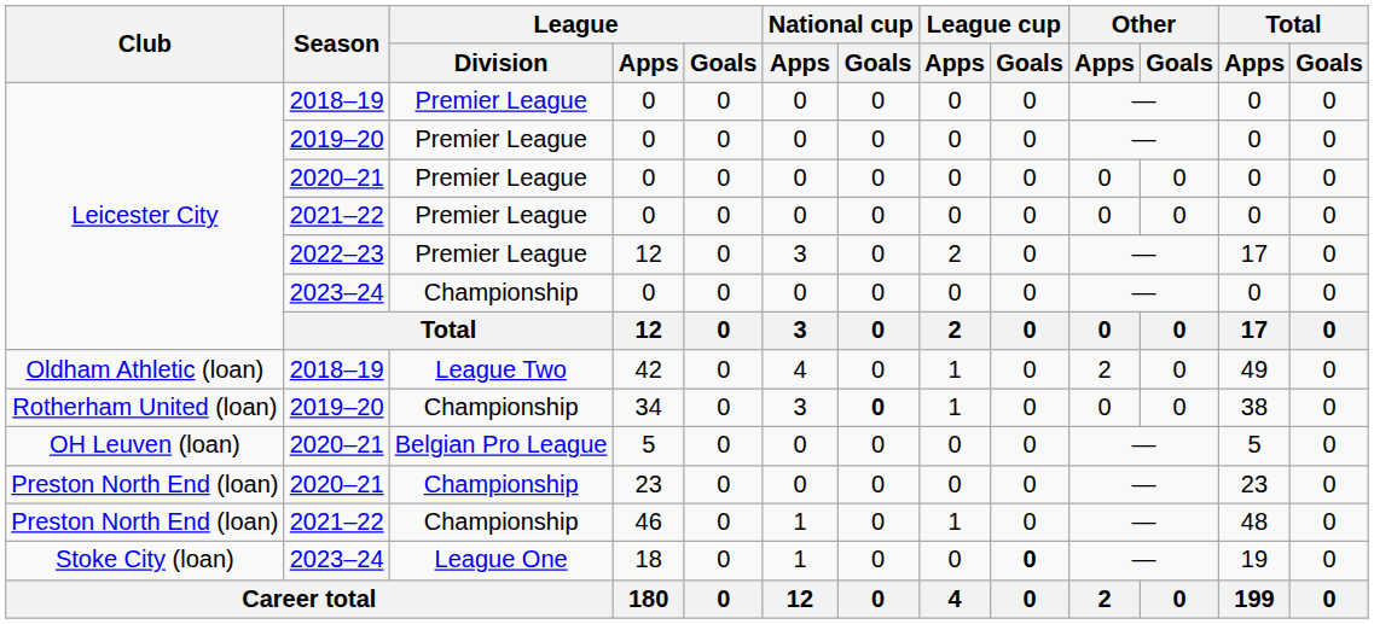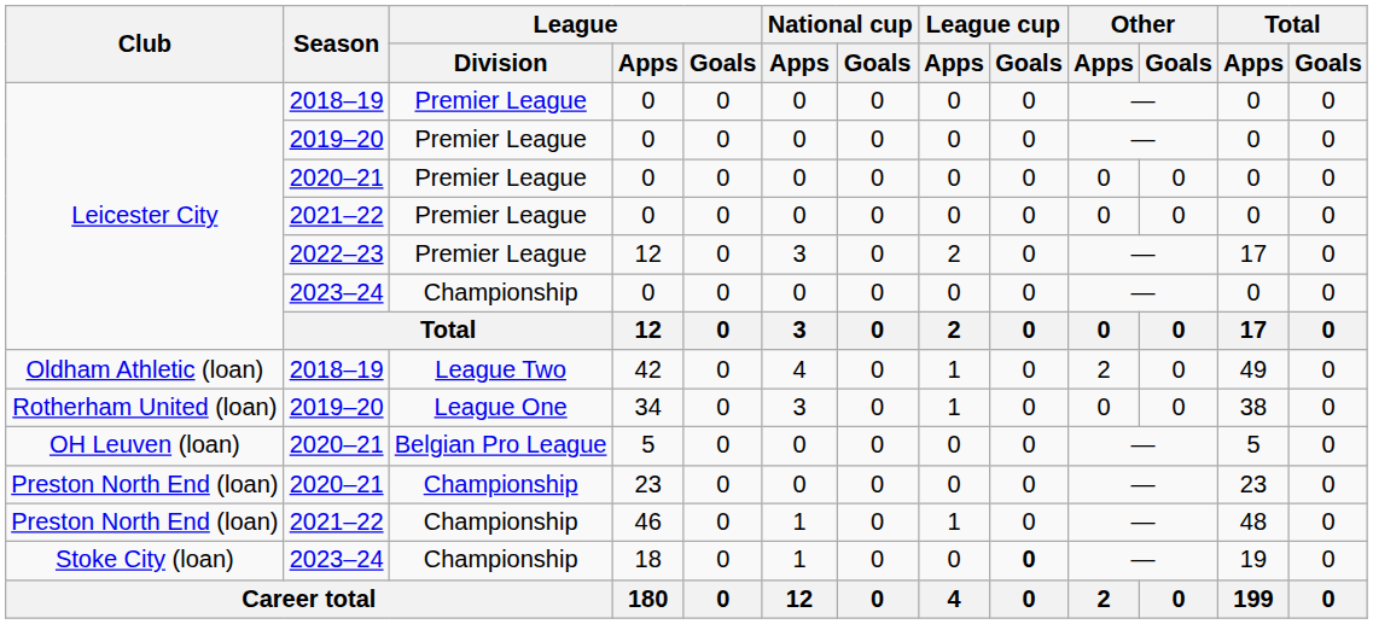 <table class=wikitable style="text-align: center">
 <tr>
 <th rowspan=2>Club</th>
 <th rowspan=2>Season</th>
 <th colspan=3>League</th>
 <th colspan=2>National cup</th>
 <th colspan=2>League cup</th>
 <th colspan=2>Other</th>
 <th colspan=2>Total</th>
 </tr>
 <tr>
 <th>Division</th>
 <th>Apps</th>
 <th>Goals</th>
 <th>Apps</th>
 <th>Goals</th>
 <th>Apps</th>
 <th>Goals</th>
 <th>Apps</th>
 <th>Goals</th>
 <th>Apps</th>
 <th>Goals</th>
 </tr>
 <tr>
 <td rowspan=7><a href='#'>Leicester City</a></td>
 <td><a href='#'>2018–19</a></td>
 <td><a href='#'>Premier League</a></td>
 <td>0</td>
 <td>0</td>
 <td>0</td>
 <td>0</td>
 <td>0</td>
 <td>0</td>
 <td colspan=2>—</td>
 <td>0</td>
 <td>0</td>
 </tr>
 <tr>
 <td><a href='#'>2019–20</a></td>
 <td>Premier League</td>
 <td>0</td>
 <td>0</td>
 <td>0</td>
 <td>0</td>
 <td>0</td>
 <td>0</td>
 <td colspan=2>—</td>
 <td>0</td>
 <td>0</td>
 </tr>
 <tr>
 <td><a href='#'>2020–21</a></td>
 <td>Premier League</td>
 <td>0</td>
 <td>0</td>
 <td>0</td>
 <td>0</td>
 <td>0</td>
 <td>0</td>
 <td>0</td>
 <td>0</td>
 <td>0</td>
 <td>0</td>
 </tr>
 <tr>
 <td><a href='#'>2021–22</a></td>
 <td>Premier League</td>
 <td>0</td>
 <td>0</td>
 <td>0</td>
 <td>0</td>
 <td>0</td>
 <td>0</td>
 <td>0</td>
 <td>0</td>
 <td>0</td>
 <td>0</td>
 </tr>
 <tr>
 <td><a href='#'>2022–23</a></td>
 <td>Premier League</td>
 <td>12</td>
 <td>0</td>
 <td>3</td>
 <td>0</td>
 <td>2</td>
 <td>0</td>
 <td colspan=2>—</td>
 <td>17</td>
 <td>0</td>
 </tr>
 <tr>
 <td><a href='#'>2023–24</a></td>
 <td>Championship</td>
 <td>0</td>
 <td>0</td>
 <td>0</td>
 <td>0</td>
 <td>0</td>
 <td>0</td>
 <td colspan=2>—</td>
 <td>0</td>
 <td>0</td>
 </tr>
 <tr>
 <th colspan=2>Total</th>
 <th>12</th>
 <th>0</th>
 <th>3</th>
 <th>0</th>
 <th>2</th>
 <th>0</th>
 <th>0</th>
 <th>0</th>
 <th>17</th>
 <th>0</th>
 </tr>
 <tr>
 <td><a href='#'>Oldham Athletic</a> (loan)</td>
 <td><a href='#'>2018–19</a></td>
 <td><a href='#'>League Two</a></td>
 <td>42</td>
 <td>0</td>
 <td>4</td>
 <td>0</td>
 <td>1</td>
 <td>0</td>
 <td>2</td>
 <td>0</td>
 <td>49</td>
 <td>0</td>
 </tr>
 <tr>
 <td><a href='#'>Rotherham United</a> (loan)</td>
 <td><a href='#'>2019–20</a></td>
-<td>Championship</td>
+<td><a href='#'>League One</a></td>
 <td>34</td>
 <td>0</td>
 <td>3</td>
-<td><strong>0</strong></td>
+<td>0</td>
 <td>1</td>
 <td>0</td>
 <td>0</td>
 <td>0</td>
 <td>38</td>
 <td>0</td>
 </tr>
 <tr>
 <td><a href='#'>OH Leuven</a> (loan)</td>
 <td><a href='#'>2020–21</a></td>
 <td><a href='#'>Belgian Pro League</a></td>
 <td>5</td>
 <td>0</td>
 <td>0</td>
 <td>0</td>
 <td>0</td>
 <td>0</td>
 <td colspan=2>—</td>
 <td>5</td>
 <td>0</td>
 </tr>
 <tr>
 <td><a href='#'>Preston North End</a> (loan)</td>
 <td><a href='#'>2020–21</a></td>
 <td><a href='#'>Championship</a></td>
 <td>23</td>
 <td>0</td>
 <td>0</td>
 <td>0</td>
 <td>0</td>
 <td>0</td>
 <td colspan=2>—</td>
 <td>23</td>
 <td>0</td>
 </tr>
 <tr>
 <td><a href='#'>Preston North End</a> (loan)</td>
 <td><a href='#'>2021–22</a></td>
 <td>Championship</td>
 <td>46</td>
 <td>0</td>
 <td>1</td>
 <td>0</td>
 <td>1</td>
 <td>0</td>
 <td colspan=2>—</td>
 <td>48</td>
 <td>0</td>
 </tr>
 <tr>
 <td><a href='#'>Stoke City</a> (loan)</td>
 <td><a href='#'>2023–24</a></td>
-<td><a href='#'>League One</a></td>
+<td>Championship</td>
 <td>18</td>
 <td>0</td>
 <td>1</td>
 <td>0</td>
 <td>0</td>
 <td><strong>0</strong></td>
 <td colspan=2>—</td>
 <td>19</td>
 <td>0</td>
 </tr>
 <tr>
 <th colspan=3>Career total</th>
 <th>180</th>
 <th>0</th>
 <th>12</th>
 <th>0</th>
 <th>4</th>
 <th>0</th>
 <th>2</th>
 <th>0</th>
 <th>199</th>
 <th>0</th>
 </tr>
 </table>
